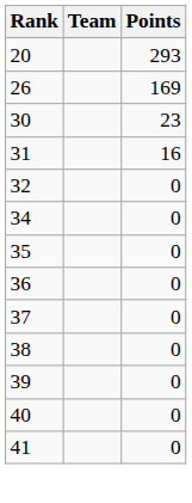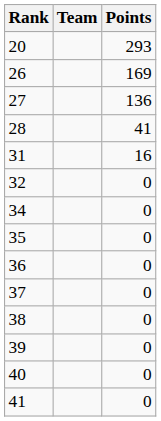 <table class="wikitable">
 <tr>
 <th>Rank</th>
 <th>Team</th>
 <th>Points</th>
 </tr>
 <tr>
 <td>20</td>
 <td></td>
 <td align=right>293</td>
 </tr>
 <tr>
 <td>26</td>
 <td></td>
 <td align=right>169</td>
 </tr>
 <tr>
-<td>30</td>
+<td>27</td>
 <td></td>
-<td align=right>23</td>
+<td align=right>136</td>
+</tr>
+<tr>
+<td>28</td>
+<td></td>
+<td align=right>41</td>
 </tr>
 <tr>
 <td>31</td>
 <td></td>
 <td align=right>16</td>
 </tr>
 <tr>
 <td>32</td>
 <td></td>
 <td align=right>0</td>
 </tr>
 <tr>
 <td>34</td>
 <td></td>
 <td align=right>0</td>
 </tr>
 <tr>
 <td>35</td>
 <td></td>
 <td align=right>0</td>
 </tr>
 <tr>
 <td>36</td>
 <td></td>
 <td align=right>0</td>
 </tr>
 <tr>
 <td>37</td>
 <td></td>
 <td align=right>0</td>
 </tr>
 <tr>
 <td>38</td>
 <td></td>
 <td align=right>0</td>
 </tr>
 <tr>
 <td>39</td>
 <td></td>
 <td align=right>0</td>
 </tr>
 <tr>
 <td>40</td>
 <td></td>
 <td align=right>0</td>
 </tr>
 <tr>
 <td>41</td>
 <td></td>
 <td align=right>0</td>
 </tr>
 </table>
